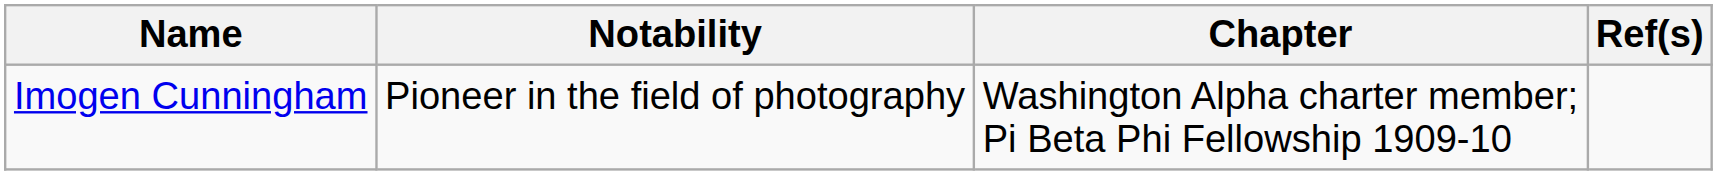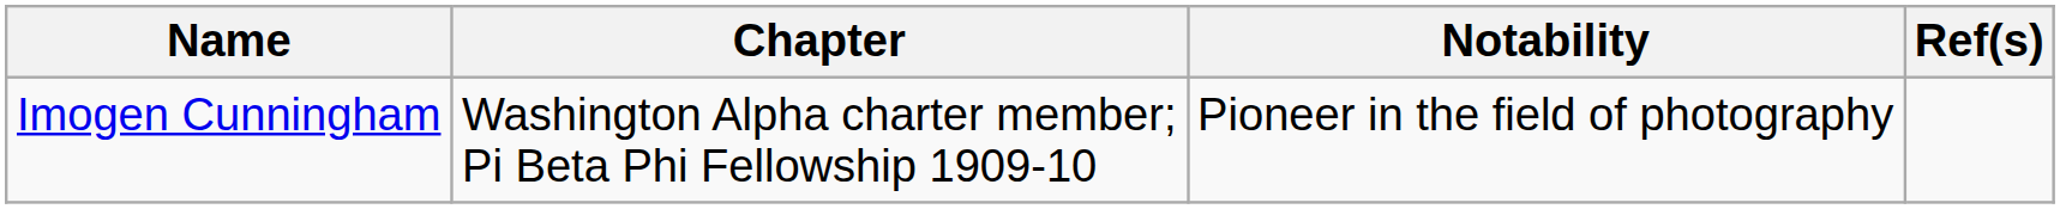 <table class="wikitable sortable">
 <tr>
 <th>Name</th>
+<th>Chapter</th>
 <th class="unsortable">Notability</th>
-<th>Chapter</th>
 <th class="unsortable">Ref(s)</th>
 </tr>
 <tr valign="top">
 <td><a href='#'>Imogen Cunningham</a></td>
+<td>Washington Alpha charter member;<br>Pi Beta Phi Fellowship 1909-10</td>
 <td>Pioneer in the field of photography</td>
-<td>Washington Alpha charter member;<br>Pi Beta Phi Fellowship 1909-10</td>
 <td></td>
 </tr>
 </table>
